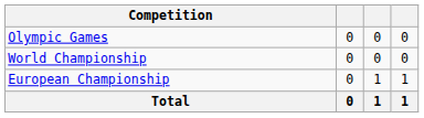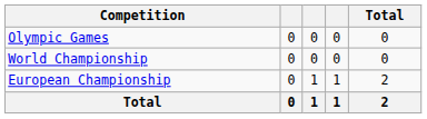 <table class="wikitable" style="width:30%; font-size:90%; text-align:center;">
 <tr>
 <th>Competition</th>
 <th></th>
 <th></th>
 <th></th>
+<th>Total</th>
 </tr>
 <tr>
 <td align=left><a href='#'>Olympic Games</a></td>
+<td>0</td>
 <td>0</td>
 <td>0</td>
 <td>0</td>
 </tr>
 <tr>
 <td align=left><a href='#'>World Championship</a></td>
 <td>0</td>
 <td>0</td>
 <td>0</td>
+<td>0</td>
 </tr>
 <tr>
 <td align=left><a href='#'>European Championship</a></td>
 <td>0</td>
 <td>1</td>
 <td>1</td>
+<td>2</td>
 </tr>
 <tr>
 <th>Total</th>
 <th>0</th>
 <th>1</th>
 <th>1</th>
+<th>2</th>
 </tr>
 </table>
